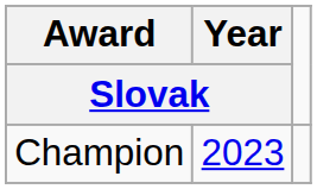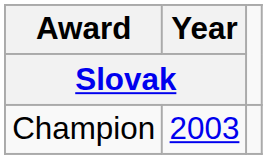 <table class="wikitable">
 <tr>
 <th>Award</th>
 <th>Year</th>
 </tr>
 <tr>
 <th colspan="2"><a href='#'>Slovak</a></th>
 </tr>
 <tr>
 <td>Champion</td>
-<td><a href='#'>2023</a></td>
+<td><a href='#'>2003</a></td>
 <td></td>
 </tr>
 </table>
